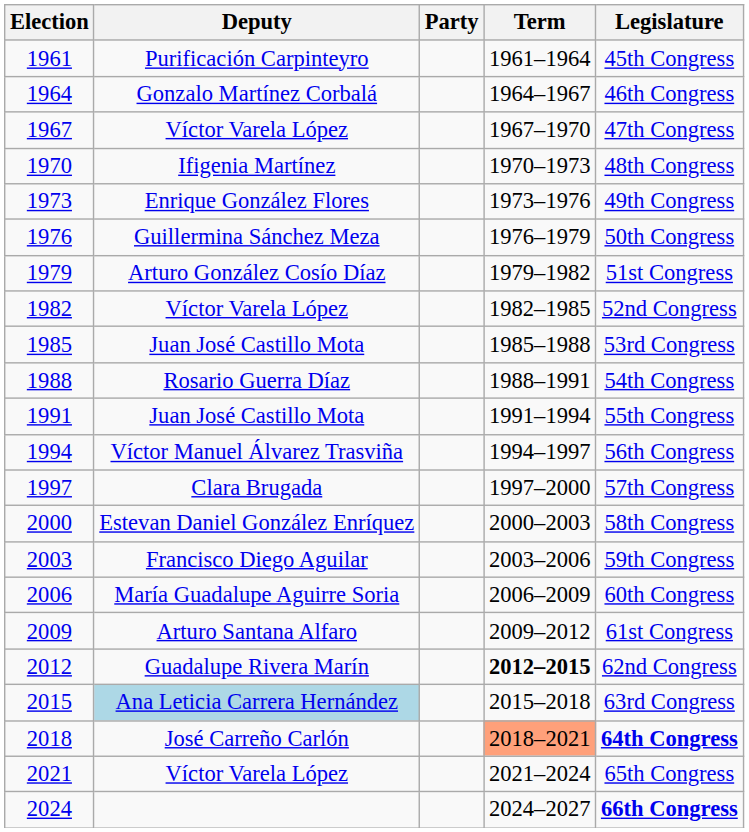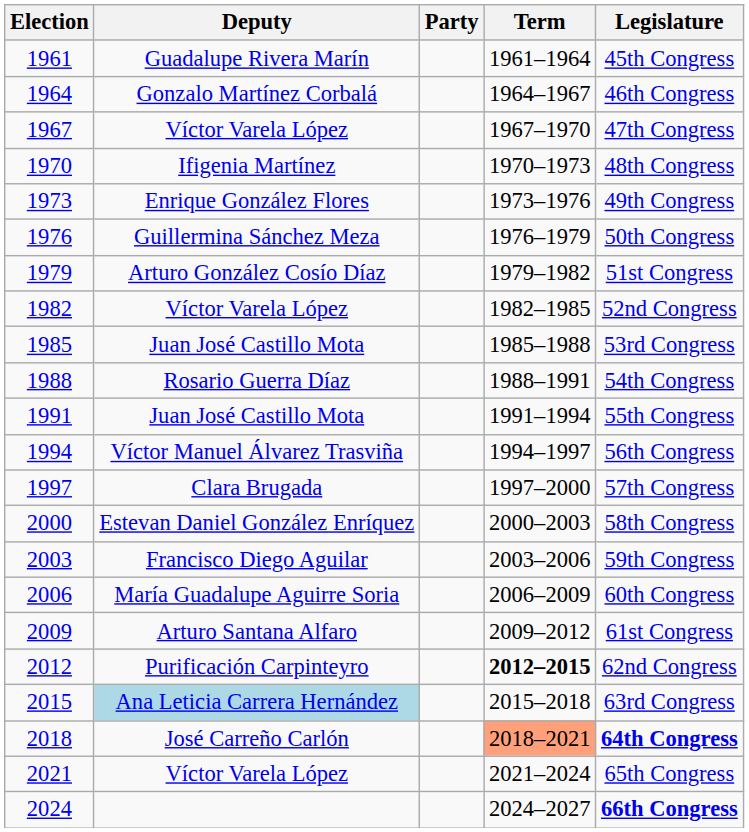 <table class="wikitable sortable" style="text-align: center">
 <tr>
 <th>Election</th>
 <th class="unsortable">Deputy</th>
 <th class="unsortable">Party</th>
 <th class="unsortable">Term</th>
 <th class="unsortable">Legislature</th>
 </tr>
 <tr>
 <td><a href='#'>1961</a></td>
-<td><a href='#'>Purificación Carpinteyro</a></td>
+<td><a href='#'>Guadalupe Rivera Marín</a></td>
 <td></td>
 <td>1961–1964</td>
 <td><a href='#'>45th Congress</a></td>
 </tr>
 <tr>
 <td><a href='#'>1964</a></td>
 <td><a href='#'>Gonzalo Martínez Corbalá</a></td>
 <td></td>
 <td>1964–1967</td>
 <td><a href='#'>46th Congress</a></td>
 </tr>
 <tr>
 <td><a href='#'>1967</a></td>
 <td><a href='#'>Víctor Varela López</a></td>
 <td></td>
 <td>1967–1970</td>
 <td><a href='#'>47th Congress</a></td>
 </tr>
 <tr>
 <td><a href='#'>1970</a></td>
 <td><a href='#'>Ifigenia Martínez</a></td>
 <td></td>
 <td>1970–1973</td>
 <td><a href='#'>48th Congress</a></td>
 </tr>
 <tr>
 <td><a href='#'>1973</a></td>
 <td><a href='#'>Enrique González Flores</a></td>
 <td></td>
 <td>1973–1976</td>
 <td><a href='#'>49th Congress</a></td>
 </tr>
 <tr>
 <td><a href='#'>1976</a></td>
 <td><a href='#'>Guillermina Sánchez Meza</a></td>
 <td></td>
 <td>1976–1979</td>
 <td><a href='#'>50th Congress</a></td>
 </tr>
 <tr>
 <td><a href='#'>1979</a></td>
 <td><a href='#'>Arturo González Cosío Díaz</a></td>
 <td></td>
 <td>1979–1982</td>
 <td><a href='#'>51st Congress</a></td>
 </tr>
 <tr>
 <td><a href='#'>1982</a></td>
 <td><a href='#'>Víctor Varela López</a></td>
 <td></td>
 <td>1982–1985</td>
 <td><a href='#'>52nd Congress</a></td>
 </tr>
 <tr>
 <td><a href='#'>1985</a></td>
 <td><a href='#'>Juan José Castillo Mota</a></td>
 <td></td>
 <td>1985–1988</td>
 <td><a href='#'>53rd Congress</a></td>
 </tr>
 <tr>
 <td><a href='#'>1988</a></td>
 <td><a href='#'>Rosario Guerra Díaz</a></td>
 <td></td>
 <td>1988–1991</td>
 <td><a href='#'>54th Congress</a></td>
 </tr>
 <tr>
 <td><a href='#'>1991</a></td>
 <td><a href='#'>Juan José Castillo Mota</a></td>
 <td></td>
 <td>1991–1994</td>
 <td><a href='#'>55th Congress</a></td>
 </tr>
 <tr>
 <td><a href='#'>1994</a></td>
 <td><a href='#'>Víctor Manuel Álvarez Trasviña</a></td>
 <td></td>
 <td>1994–1997</td>
 <td><a href='#'>56th Congress</a></td>
 </tr>
 <tr>
 <td><a href='#'>1997</a></td>
 <td><a href='#'>Clara Brugada</a></td>
 <td></td>
 <td>1997–2000</td>
 <td><a href='#'>57th Congress</a></td>
 </tr>
 <tr>
 <td><a href='#'>2000</a></td>
 <td><a href='#'>Estevan Daniel González Enríquez</a></td>
 <td></td>
 <td>2000–2003</td>
 <td><a href='#'>58th Congress</a></td>
 </tr>
 <tr>
 <td><a href='#'>2003</a></td>
 <td><a href='#'>Francisco Diego Aguilar</a></td>
 <td></td>
 <td>2003–2006</td>
 <td><a href='#'>59th Congress</a></td>
 </tr>
 <tr>
 <td><a href='#'>2006</a></td>
 <td><a href='#'>María Guadalupe Aguirre Soria</a></td>
 <td></td>
 <td>2006–2009</td>
 <td><a href='#'>60th Congress</a></td>
 </tr>
 <tr>
 <td><a href='#'>2009</a></td>
 <td><a href='#'>Arturo Santana Alfaro</a></td>
 <td></td>
 <td>2009–2012</td>
 <td><a href='#'>61st Congress</a></td>
 </tr>
 <tr>
 <td><a href='#'>2012</a></td>
-<td><a href='#'>Guadalupe Rivera Marín</a></td>
+<td><a href='#'>Purificación Carpinteyro</a></td>
 <td></td>
 <td><strong>2012–2015</strong></td>
 <td><a href='#'>62nd Congress</a></td>
 </tr>
 <tr>
 <td><a href='#'>2015</a></td>
 <td style="background: lightblue;"><a href='#'>Ana Leticia Carrera Hernández</a></td>
 <td></td>
 <td>2015–2018</td>
 <td><a href='#'>63rd Congress</a></td>
 </tr>
 <tr>
 <td><a href='#'>2018</a></td>
 <td><a href='#'>José Carreño Carlón</a></td>
 <td></td>
 <td style="background: lightsalmon;">2018–2021</td>
 <td><strong><a href='#'>64th Congress</a></strong></td>
 </tr>
 <tr>
 <td><a href='#'>2021</a></td>
 <td><a href='#'>Víctor Varela López</a></td>
 <td></td>
 <td>2021–2024</td>
 <td><a href='#'>65th Congress</a></td>
 </tr>
 <tr>
 <td><a href='#'>2024</a></td>
 <td></td>
 <td></td>
 <td>2024–2027</td>
 <td><strong><a href='#'>66th Congress</a></strong></td>
 </tr>
 </table>
